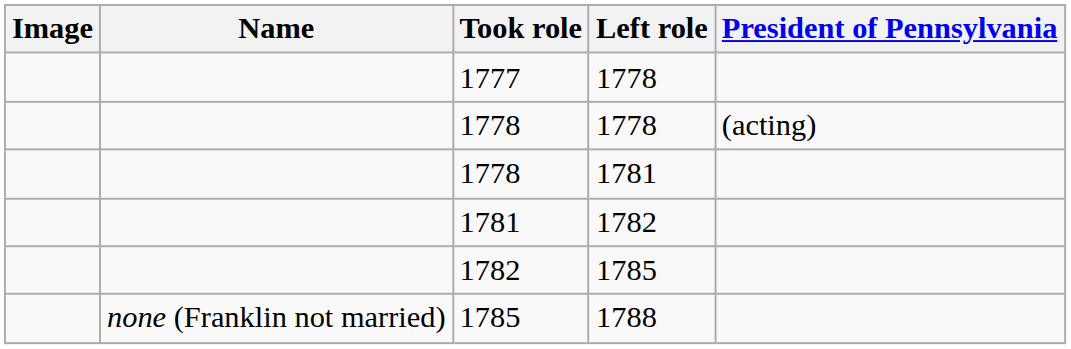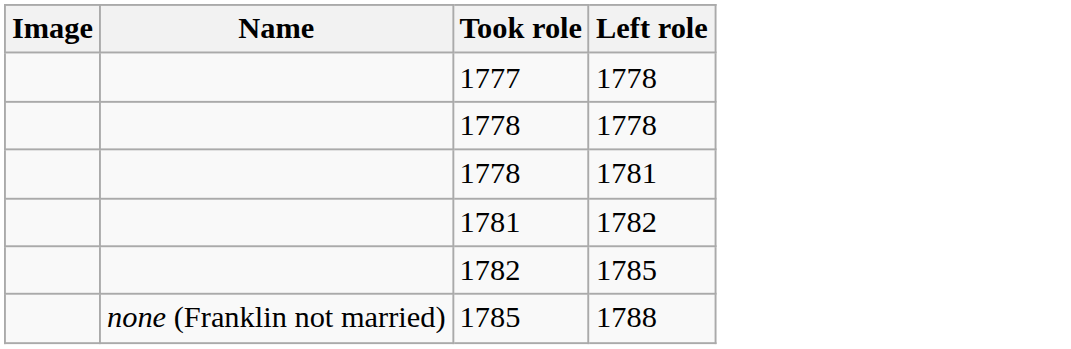 <table class="wikitable sortable sticky-header">
 <tr>
 <th class="unsortable">Image</th>
 <th>Name</th>
 <th>Took role</th>
 <th>Left role</th>
-<th><a href='#'>President of Pennsylvania</a></th>
 </tr>
 <tr>
 <td></td>
 <td></td>
 <td>1777</td>
 <td>1778</td>
-<td></td>
 </tr>
 <tr>
 <td></td>
 <td></td>
 <td>1778</td>
 <td>1778</td>
-<td> (acting)</td>
 </tr>
 <tr>
 <td></td>
 <td></td>
 <td>1778</td>
 <td>1781</td>
-<td></td>
 </tr>
 <tr>
 <td></td>
 <td></td>
 <td>1781</td>
 <td>1782</td>
-<td></td>
 </tr>
 <tr>
 <td></td>
 <td></td>
 <td>1782</td>
 <td>1785</td>
-<td></td>
 </tr>
 <tr>
 <td></td>
 <td><em>none</em> (Franklin not married)</td>
 <td>1785</td>
 <td>1788</td>
-<td></td>
 </tr>
 </table>
